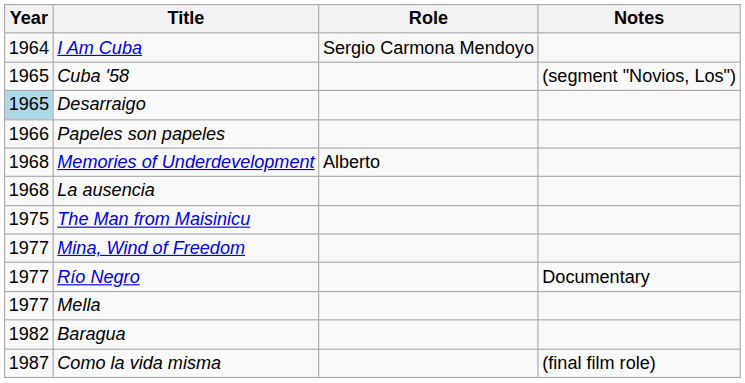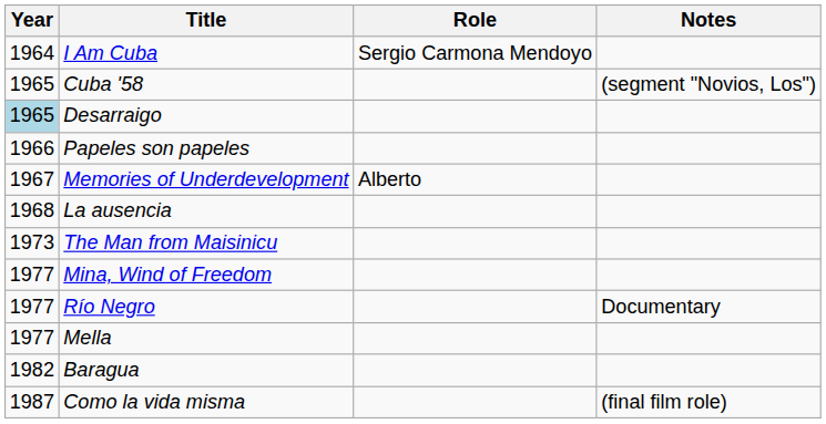 <table class="wikitable">
 <tr>
 <th>Year</th>
 <th>Title</th>
 <th>Role</th>
 <th>Notes</th>
 </tr>
 <tr>
 <td>1964</td>
 <td><em><a href='#'>I Am Cuba</a></em></td>
 <td>Sergio Carmona Mendoyo</td>
 <td></td>
 </tr>
 <tr>
 <td>1965</td>
 <td><em>Cuba '58</em></td>
 <td></td>
 <td>(segment "Novios, Los")</td>
 </tr>
 <tr>
 <td style="background: lightblue;">1965</td>
 <td><em>Desarraigo</em></td>
 <td></td>
 <td></td>
 </tr>
 <tr>
 <td>1966</td>
 <td><em>Papeles son papeles</em></td>
 <td></td>
 <td></td>
 </tr>
 <tr>
-<td>1968</td>
+<td>1967</td>
 <td><em><a href='#'>Memories of Underdevelopment</a></em></td>
 <td>Alberto</td>
 <td></td>
 </tr>
 <tr>
 <td>1968</td>
 <td><em>La ausencia</em></td>
 <td></td>
 <td></td>
 </tr>
 <tr>
-<td>1975</td>
+<td>1973</td>
 <td><em><a href='#'>The Man from Maisinicu</a></em></td>
 <td></td>
 <td></td>
 </tr>
 <tr>
 <td>1977</td>
 <td><em><a href='#'>Mina, Wind of Freedom</a></em></td>
 <td></td>
 <td></td>
 </tr>
 <tr>
 <td>1977</td>
 <td><em><a href='#'>Río Negro</a></em></td>
 <td></td>
 <td>Documentary</td>
 </tr>
 <tr>
 <td>1977</td>
 <td><em>Mella</em></td>
 <td></td>
 <td></td>
 </tr>
 <tr>
 <td>1982</td>
 <td><em>Baragua</em></td>
 <td></td>
 <td></td>
 </tr>
 <tr>
 <td>1987</td>
 <td><em>Como la vida misma</em></td>
 <td></td>
 <td>(final film role)</td>
 </tr>
 </table>
